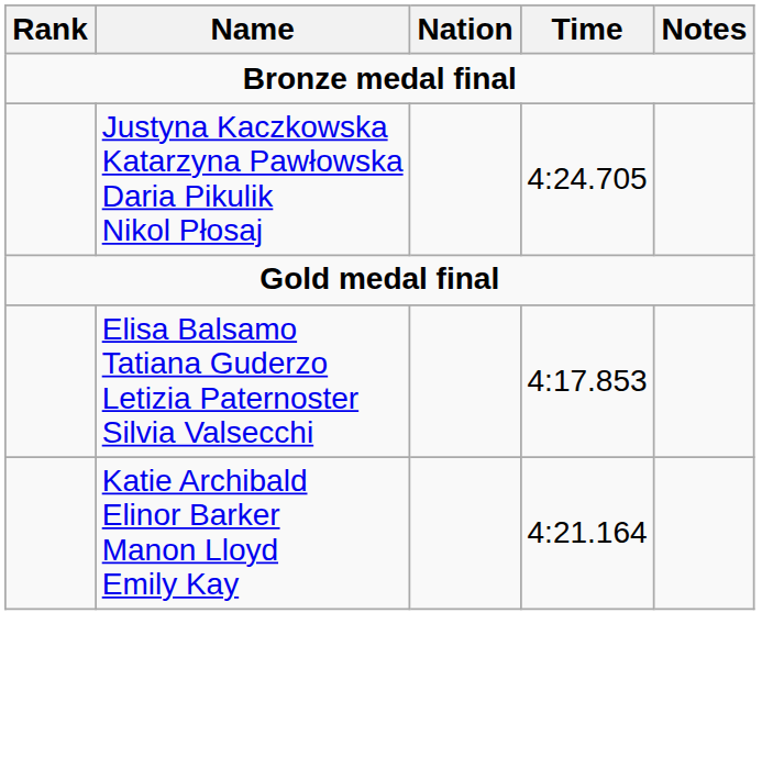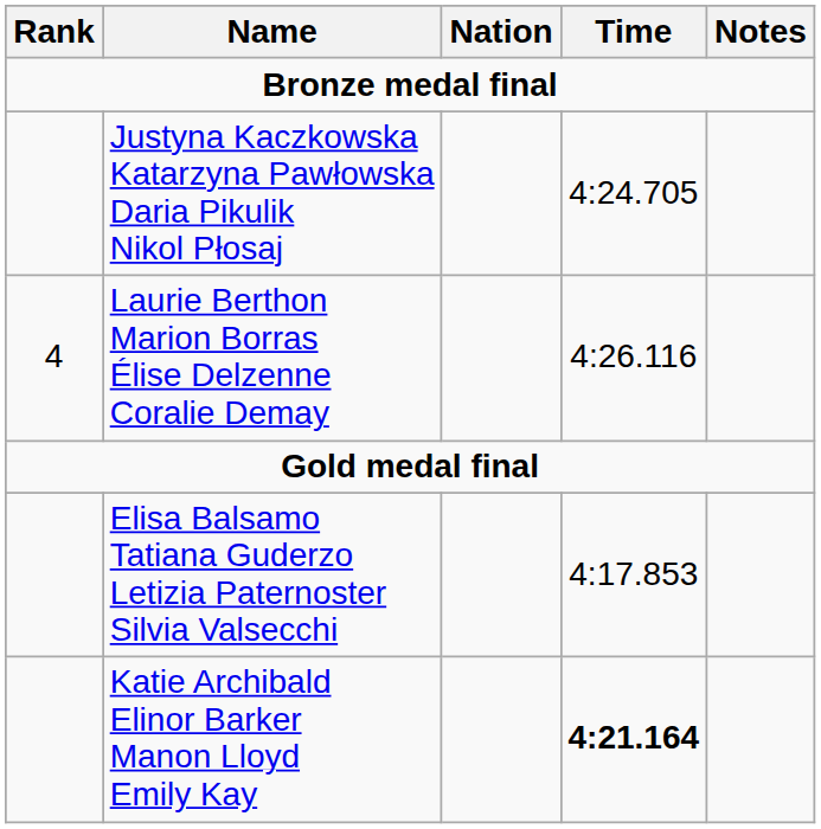 <table class="wikitable" style="text-align:center">
 <tr>
 <th>Rank</th>
 <th>Name</th>
 <th>Nation</th>
 <th>Time</th>
 <th>Notes</th>
 </tr>
 <tr>
 <td colspan=5><strong>Bronze medal final</strong></td>
 </tr>
 <tr>
 <td></td>
 <td align=left><a href='#'>Justyna Kaczkowska</a><br><a href='#'>Katarzyna Pawłowska</a><br><a href='#'>Daria Pikulik</a><br><a href='#'>Nikol Płosaj</a></td>
 <td align=left></td>
 <td>4:24.705</td>
 <td></td>
 </tr>
 <tr>
+<td>4</td>
+<td align=left><a href='#'>Laurie Berthon</a><br><a href='#'>Marion Borras</a><br><a href='#'>Élise Delzenne</a><br><a href='#'>Coralie Demay</a></td>
+<td align=left></td>
+<td>4:26.116</td>
+<td></td>
+</tr>
+<tr>
 <td colspan=5><strong>Gold medal final</strong></td>
 </tr>
 <tr>
 <td></td>
 <td align=left><a href='#'>Elisa Balsamo</a><br><a href='#'>Tatiana Guderzo</a><br><a href='#'>Letizia Paternoster</a><br><a href='#'>Silvia Valsecchi</a></td>
 <td align=left></td>
 <td>4:17.853</td>
 <td></td>
 </tr>
 <tr>
 <td></td>
 <td align=left><a href='#'>Katie Archibald</a><br><a href='#'>Elinor Barker</a><br><a href='#'>Manon Lloyd</a><br><a href='#'>Emily Kay</a></td>
 <td align=left></td>
-<td>4:21.164</td>
+<td><strong>4:21.164</strong></td>
 <td></td>
 </tr>
 </table>
